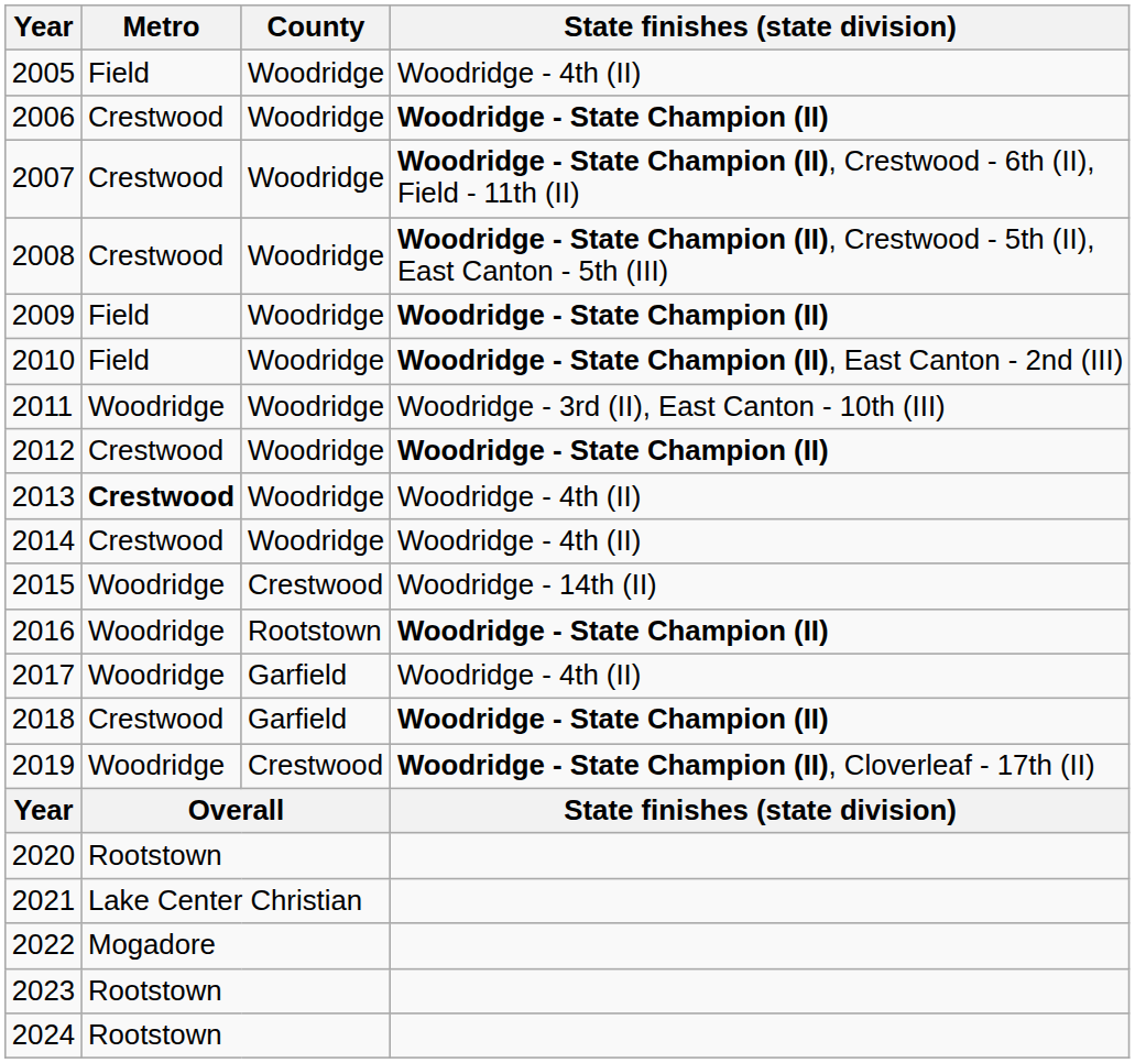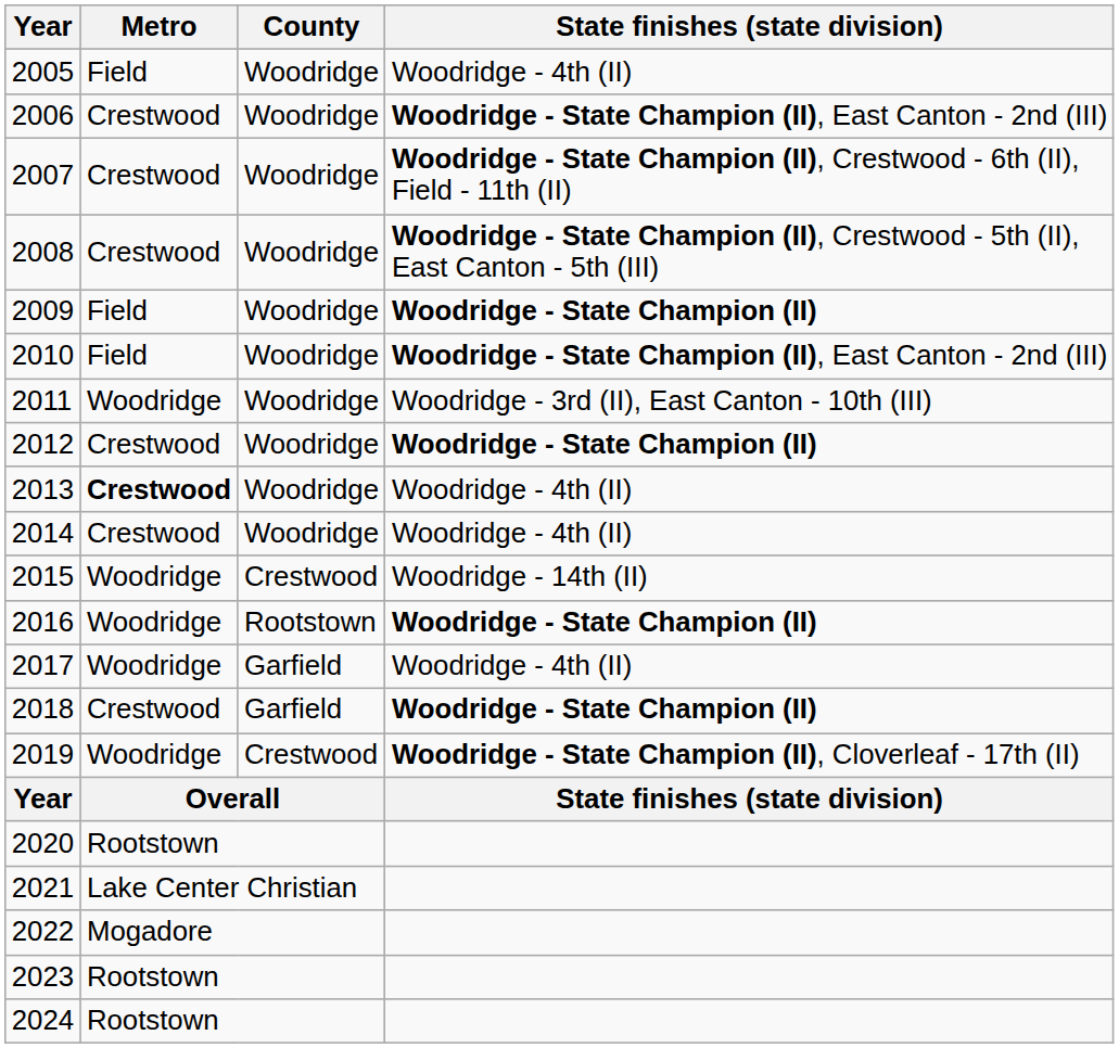 <table class="wikitable">
 <tr>
 <th>Year</th>
 <th>Metro</th>
 <th>County</th>
 <th>State finishes (state division)</th>
 </tr>
 <tr>
 <td>2005</td>
 <td>Field</td>
 <td>Woodridge</td>
 <td>Woodridge - 4th (II)</td>
 </tr>
 <tr>
 <td>2006</td>
 <td>Crestwood</td>
 <td>Woodridge</td>
-<td><strong>Woodridge - State Champion (II)</strong></td>
+<td><strong>Woodridge - State Champion (II)</strong>, East Canton - 2nd (III)</td>
 </tr>
 <tr>
 <td>2007</td>
 <td>Crestwood</td>
 <td>Woodridge</td>
 <td><strong>Woodridge - State Champion (II)</strong>, Crestwood - 6th (II),<br>Field - 11th (II)</td>
 </tr>
 <tr>
 <td>2008</td>
 <td>Crestwood</td>
 <td>Woodridge</td>
 <td><strong>Woodridge - State Champion (II)</strong>, Crestwood - 5th (II),<br>East Canton - 5th (III)</td>
 </tr>
 <tr>
 <td>2009</td>
 <td>Field</td>
 <td>Woodridge</td>
 <td><strong>Woodridge - State Champion (II)</strong></td>
 </tr>
 <tr>
 <td>2010</td>
 <td>Field</td>
 <td>Woodridge</td>
 <td><strong>Woodridge - State Champion (II)</strong>, East Canton - 2nd (III)</td>
 </tr>
 <tr>
 <td>2011</td>
 <td>Woodridge</td>
 <td>Woodridge</td>
 <td>Woodridge - 3rd (II), East Canton - 10th (III)</td>
 </tr>
 <tr>
 <td>2012</td>
 <td>Crestwood</td>
 <td>Woodridge</td>
 <td><strong>Woodridge - State Champion (II)</strong></td>
 </tr>
 <tr>
 <td>2013</td>
 <td><strong>Crestwood</strong></td>
 <td>Woodridge</td>
 <td>Woodridge - 4th (II)</td>
 </tr>
 <tr>
 <td>2014</td>
 <td>Crestwood</td>
 <td>Woodridge</td>
 <td>Woodridge - 4th (II)</td>
 </tr>
 <tr>
 <td>2015</td>
 <td>Woodridge</td>
 <td>Crestwood</td>
 <td>Woodridge - 14th (II)</td>
 </tr>
 <tr>
 <td>2016</td>
 <td>Woodridge</td>
 <td>Rootstown</td>
 <td><strong>Woodridge - State Champion (II)</strong></td>
 </tr>
 <tr>
 <td>2017</td>
 <td>Woodridge</td>
 <td>Garfield</td>
 <td>Woodridge - 4th (II)</td>
 </tr>
 <tr>
 <td>2018</td>
 <td>Crestwood</td>
 <td>Garfield</td>
 <td><strong>Woodridge - State Champion (II)</strong></td>
 </tr>
 <tr>
 <td>2019</td>
 <td>Woodridge</td>
 <td>Crestwood</td>
 <td><strong>Woodridge - State Champion (II)</strong>, Cloverleaf - 17th (II)</td>
 </tr>
 <tr>
 <th>Year</th>
 <th colspan=2>Overall</th>
 <th>State finishes (state division)</th>
 </tr>
 <tr>
 <td>2020</td>
 <td colspan="2">Rootstown</td>
 <td></td>
 </tr>
 <tr>
 <td>2021</td>
 <td colspan="2">Lake Center Christian</td>
 <td></td>
 </tr>
 <tr>
 <td>2022</td>
 <td colspan="2">Mogadore</td>
 <td></td>
 </tr>
 <tr>
 <td>2023</td>
 <td colspan="2">Rootstown</td>
 <td></td>
 </tr>
 <tr>
 <td>2024</td>
 <td colspan="2">Rootstown</td>
 <td></td>
 </tr>
 </table>
